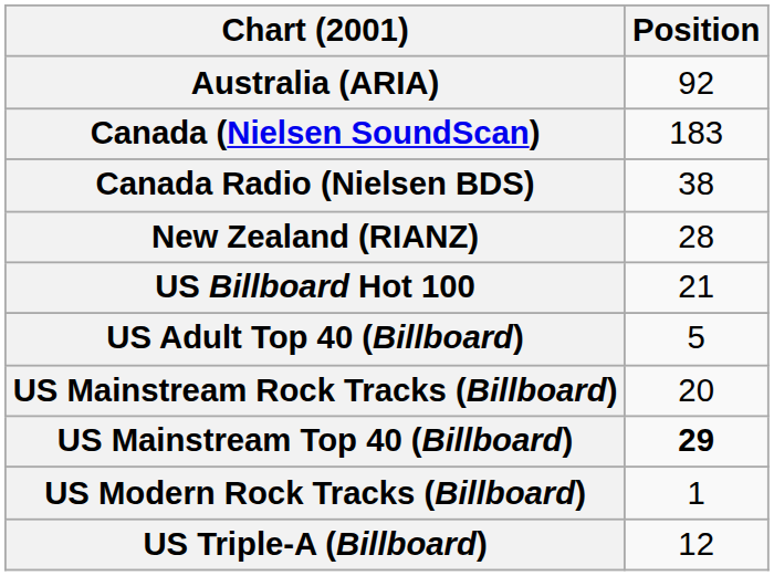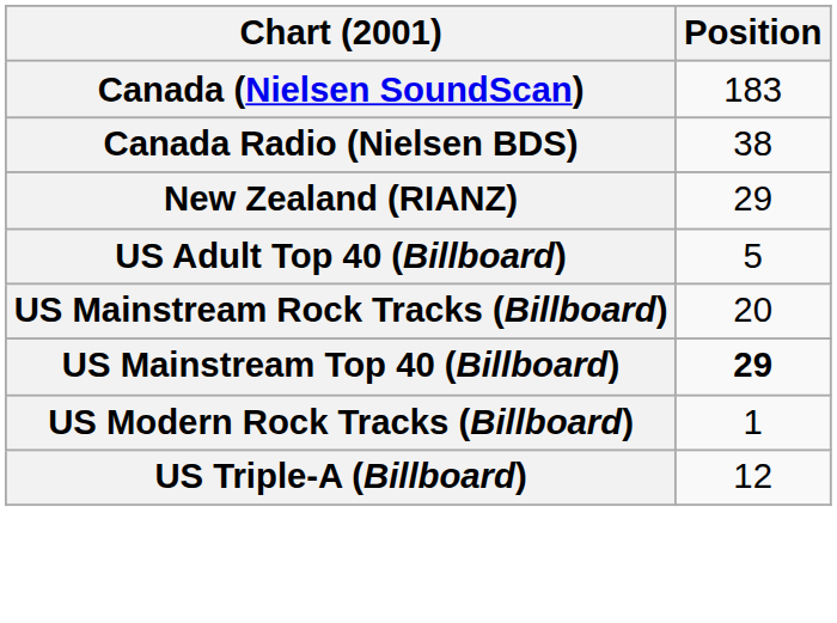 <table class="wikitable sortable plainrowheaders" style="text-align:center">
 <tr>
 <th>Chart (2001)</th>
 <th>Position</th>
-</tr>
-<tr>
-<th scope="row">Australia (ARIA)</th>
-<td>92</td>
 </tr>
 <tr>
 <th scope="row">Canada (<a href='#'>Nielsen SoundScan</a>)</th>
 <td>183</td>
 </tr>
 <tr>
 <th scope="row">Canada Radio (Nielsen BDS)</th>
 <td>38</td>
 </tr>
 <tr>
 <th scope="row">New Zealand (RIANZ)</th>
-<td>28</td>
-</tr>
-<tr>
-<th scope="row">US <em>Billboard</em> Hot 100</th>
-<td>21</td>
+<td>29</td>
 </tr>
 <tr>
 <th scope="row">US Adult Top 40 (<em>Billboard</em>)</th>
 <td>5</td>
 </tr>
 <tr>
 <th scope="row">US Mainstream Rock Tracks (<em>Billboard</em>)</th>
 <td>20</td>
 </tr>
 <tr>
 <th scope="row">US Mainstream Top 40 (<em>Billboard</em>)</th>
 <td><strong>29</strong></td>
 </tr>
 <tr>
 <th scope="row">US Modern Rock Tracks (<em>Billboard</em>)</th>
 <td>1</td>
 </tr>
 <tr>
 <th scope="row">US Triple-A (<em>Billboard</em>)</th>
 <td>12</td>
 </tr>
 </table>
